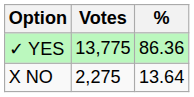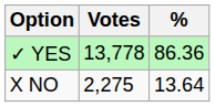 <table class="wikitable">
 <tr>
 <th>Option</th>
 <th>Votes</th>
 <th>%</th>
 </tr>
 <tr>
 <td style=background:#bbf8be>✓ YES</td>
-<td style=background:#bbf8be>13,775</td>
+<td style=background:#bbf8be>13,778</td>
 <td style=background:#bbf8be>86.36</td>
 </tr>
 <tr>
 <td>X NO</td>
 <td>2,275</td>
 <td>13.64</td>
 </tr>
 </table>
